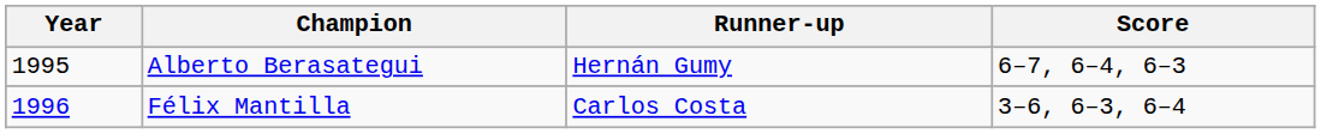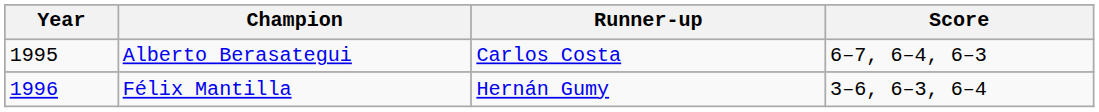 <table class="wikitable" style="font-size:90%">
 <tr>
 <th width=60>Year</th>
 <th width=200>Champion</th>
 <th width=200>Runner-up</th>
 <th width=150>Score</th>
 </tr>
 <tr>
 <td>1995</td>
 <td> <a href='#'>Alberto Berasategui</a></td>
-<td> <a href='#'>Hernán Gumy</a></td>
+<td> <a href='#'>Carlos Costa</a></td>
 <td>6–7, 6–4, 6–3</td>
 </tr>
 <tr>
 <td><a href='#'>1996</a></td>
 <td> <a href='#'>Félix Mantilla</a></td>
-<td> <a href='#'>Carlos Costa</a></td>
+<td> <a href='#'>Hernán Gumy</a></td>
 <td>3–6, 6–3, 6–4</td>
 </tr>
 </table>
